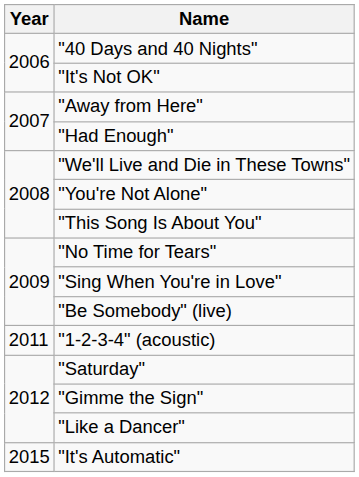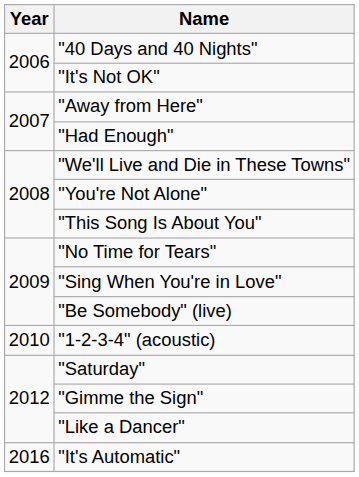 <table class="wikitable">
 <tr>
 <th>Year</th>
 <th>Name</th>
 </tr>
 <tr>
 <td rowspan="2">2006</td>
 <td>"40 Days and 40 Nights"</td>
 </tr>
 <tr>
 <td>"It's Not OK"</td>
 </tr>
 <tr>
 <td rowspan="2">2007</td>
 <td>"Away from Here"</td>
 </tr>
 <tr>
 <td>"Had Enough"</td>
 </tr>
 <tr>
 <td rowspan="3">2008</td>
 <td>"We'll Live and Die in These Towns"</td>
 </tr>
 <tr>
 <td>"You're Not Alone"</td>
 </tr>
 <tr>
 <td>"This Song Is About You"</td>
 </tr>
 <tr>
 <td rowspan="3">2009</td>
 <td>"No Time for Tears"</td>
 </tr>
 <tr>
 <td>"Sing When You're in Love"</td>
 </tr>
 <tr>
 <td>"Be Somebody" (live)</td>
 </tr>
 <tr>
-<td>2011</td>
+<td>2010</td>
 <td>"1-2-3-4" (acoustic)</td>
 </tr>
 <tr>
 <td rowspan="3">2012</td>
 <td>"Saturday"</td>
 </tr>
 <tr>
 <td>"Gimme the Sign"</td>
 </tr>
 <tr>
 <td>"Like a Dancer"</td>
 </tr>
 <tr>
-<td>2015</td>
+<td>2016</td>
 <td>"It's Automatic"</td>
 </tr>
 </table>
